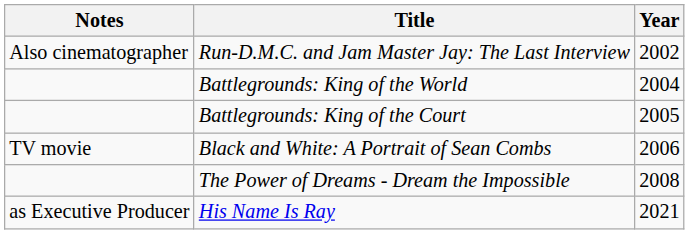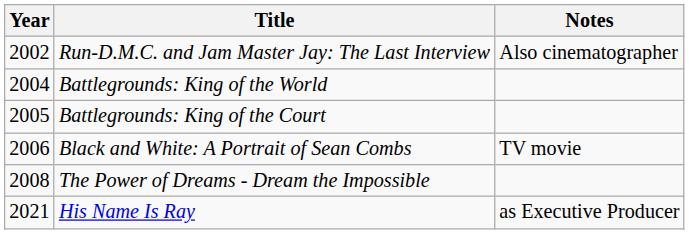 <table class="wikitable">
 <tr>
+<th>Year</th>
+<th>Title</th>
 <th>Notes</th>
-<th>Title</th>
-<th>Year</th>
 </tr>
 <tr>
+<td>2002</td>
+<td><em>Run-D.M.C. and Jam Master Jay: The Last Interview</em></td>
 <td>Also cinematographer</td>
-<td><em>Run-D.M.C. and Jam Master Jay: The Last Interview</em></td>
-<td>2002</td>
 </tr>
 <tr>
+<td>2004</td>
+<td><em>Battlegrounds: King of the World</em></td>
 <td></td>
-<td><em>Battlegrounds: King of the World</em></td>
-<td>2004</td>
 </tr>
 <tr>
+<td>2005</td>
+<td><em>Battlegrounds: King of the Court</em></td>
 <td></td>
-<td><em>Battlegrounds: King of the Court</em></td>
-<td>2005</td>
 </tr>
 <tr>
+<td>2006</td>
+<td><em>Black and White: A Portrait of Sean Combs</em></td>
 <td>TV movie</td>
-<td><em>Black and White: A Portrait of Sean Combs</em></td>
-<td>2006</td>
 </tr>
 <tr>
+<td>2008</td>
+<td><em>The Power of Dreams - Dream the Impossible</em></td>
 <td></td>
-<td><em>The Power of Dreams - Dream the Impossible</em></td>
-<td>2008</td>
 </tr>
 <tr>
+<td>2021</td>
+<td><em><a href='#'>His Name Is Ray</a></em></td>
 <td>as Executive Producer</td>
-<td><em><a href='#'>His Name Is Ray</a></em></td>
-<td>2021</td>
 </tr>
 </table>
